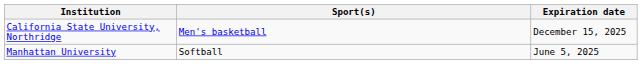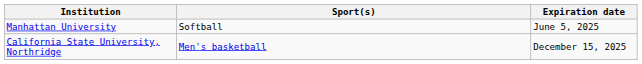 <table class="wikitable">
 <tr>
 <th width=240>Institution</th>
 <th width=500>Sport(s)</th>
 <th width=145>Expiration date</th>
 </tr>
 <tr>
+<td><a href='#'>Manhattan University</a></td>
+<td>Softball</td>
+<td>June 5, 2025</td>
+</tr>
+<tr>
 <td><a href='#'>California State University, Northridge</a></td>
 <td><a href='#'>Men's basketball</a></td>
 <td>December 15, 2025</td>
 </tr>
-<tr>
-<td><a href='#'>Manhattan University</a></td>
-<td>Softball</td>
-<td>June 5, 2025</td>
-</tr>
 </table>
